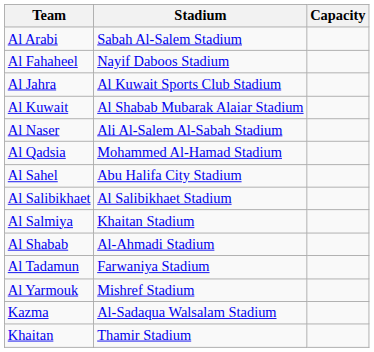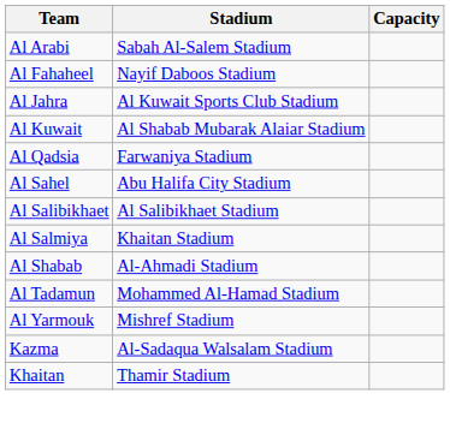 <table class="wikitable sortable" style="text-align: left;">
 <tr>
 <th>Team</th>
 <th>Stadium</th>
 <th>Capacity</th>
 </tr>
 <tr>
 <td><a href='#'>Al Arabi</a></td>
 <td><a href='#'>Sabah Al-Salem Stadium</a></td>
 <td style="text-align:center;"></td>
 </tr>
 <tr>
 <td><a href='#'>Al Fahaheel</a></td>
 <td><a href='#'>Nayif Daboos Stadium</a></td>
 <td style="text-align:center;"></td>
 </tr>
 <tr>
 <td><a href='#'>Al Jahra</a></td>
 <td><a href='#'>Al Kuwait Sports Club Stadium</a></td>
 <td style="text-align:center;"></td>
 </tr>
 <tr>
 <td><a href='#'>Al Kuwait</a></td>
 <td><a href='#'>Al Shabab Mubarak Alaiar Stadium</a></td>
 <td style="text-align:center;"></td>
 </tr>
 <tr>
-<td><a href='#'>Al Naser</a></td>
-<td><a href='#'>Ali Al-Salem Al-Sabah Stadium</a></td>
-<td style="text-align:center;"></td>
-</tr>
-<tr>
 <td><a href='#'>Al Qadsia</a></td>
-<td><a href='#'>Mohammed Al-Hamad Stadium</a></td>
+<td><a href='#'>Farwaniya Stadium</a></td>
 <td style="text-align:center;"></td>
 </tr>
 <tr>
 <td><a href='#'>Al Sahel</a></td>
 <td><a href='#'>Abu Halifa City Stadium</a></td>
 <td style="text-align:center;"></td>
 </tr>
 <tr>
 <td><a href='#'>Al Salibikhaet</a></td>
 <td><a href='#'>Al Salibikhaet Stadium</a></td>
 <td style="text-align:center;"></td>
 </tr>
 <tr>
 <td><a href='#'>Al Salmiya</a></td>
 <td><a href='#'>Khaitan Stadium</a></td>
 <td style="text-align:center;"></td>
 </tr>
 <tr>
 <td><a href='#'>Al Shabab</a></td>
 <td><a href='#'>Al-Ahmadi Stadium</a></td>
 <td style="text-align:center;"></td>
 </tr>
 <tr>
 <td><a href='#'>Al Tadamun</a></td>
-<td><a href='#'>Farwaniya Stadium</a></td>
+<td><a href='#'>Mohammed Al-Hamad Stadium</a></td>
 <td style="text-align:center;"></td>
 </tr>
 <tr>
 <td><a href='#'>Al Yarmouk</a></td>
 <td><a href='#'>Mishref Stadium</a></td>
 <td style="text-align:center;"></td>
 </tr>
 <tr>
 <td><a href='#'>Kazma</a></td>
 <td><a href='#'>Al-Sadaqua Walsalam Stadium</a></td>
 <td style="text-align:center;"></td>
 </tr>
 <tr>
 <td><a href='#'>Khaitan</a></td>
 <td><a href='#'>Thamir Stadium</a></td>
 <td style="text-align:center;"></td>
 </tr>
 </table>
